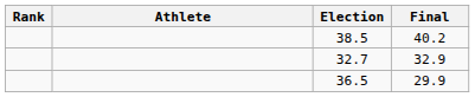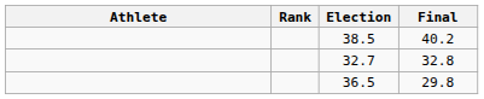 <table class=wikitable style="text-align:center">
 <tr>
+<th width=250>Athlete</th>
 <th width=40>Rank</th>
-<th width=250>Athlete</th>
 <th width=70>Election</th>
 <th width=70>Final</th>
 </tr>
 <tr>
+<td align=left></td>
 <td></td>
-<td align=left></td>
 <td>38.5</td>
 <td>40.2</td>
 </tr>
 <tr>
+<td align=left></td>
 <td></td>
-<td align=left></td>
 <td>32.7</td>
-<td>32.9</td>
+<td>32.8</td>
 </tr>
 <tr>
+<td align=left></td>
 <td></td>
-<td align=left></td>
 <td>36.5</td>
-<td>29.9</td>
+<td>29.8</td>
 </tr>
 </table>
